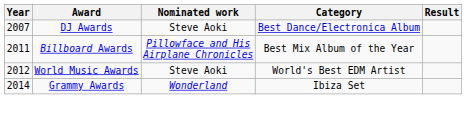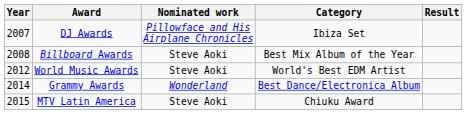 <table class="wikitable plainrowheaders" style="text-align:center;">
 <tr>
 <th>Year</th>
 <th>Award</th>
 <th>Nominated work</th>
 <th>Category</th>
 <th>Result</th>
 </tr>
 <tr>
 <td>2007</td>
 <td><a href='#'>DJ Awards</a></td>
-<td>Steve Aoki</td>
-<td><a href='#'>Best Dance/Electronica Album</a></td>
+<td><em><a href='#'>Pillowface and His<br>Airplane Chronicles</a></em></td>
+<td>Ibiza Set</td>
 <td></td>
 </tr>
 <tr>
-<td>2011</td>
+<td>2008</td>
 <td><a href='#'><em>Billboard</em> Awards</a></td>
-<td><em><a href='#'>Pillowface and His<br>Airplane Chronicles</a></em></td>
+<td>Steve Aoki</td>
 <td>Best Mix Album of the Year</td>
 <td></td>
 </tr>
 <tr>
 <td>2012</td>
 <td><a href='#'>World Music Awards</a></td>
 <td>Steve Aoki</td>
 <td>World's Best EDM Artist</td>
 <td></td>
 </tr>
 <tr>
 <td>2014</td>
 <td><a href='#'>Grammy Awards</a></td>
 <td><em><a href='#'>Wonderland</a></em></td>
-<td>Ibiza Set</td>
+<td><a href='#'>Best Dance/Electronica Album</a></td>
+<td></td>
+</tr>
+<tr>
+<td>2015</td>
+<td><a href='#'>MTV Latin America</a></td>
+<td>Steve Aoki</td>
+<td>Chiuku Award</td>
 <td></td>
 </tr>
 </table>
